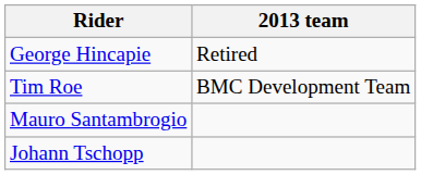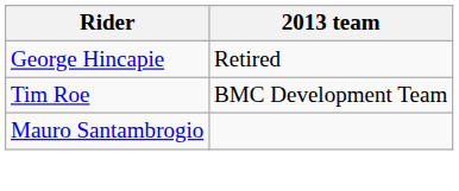 <table class="wikitable">
 <tr>
 <th>Rider</th>
 <th>2013 team</th>
 </tr>
 <tr>
 <td><a href='#'>George Hincapie</a></td>
 <td>Retired</td>
 </tr>
 <tr>
 <td><a href='#'>Tim Roe</a></td>
 <td>BMC Development Team</td>
 </tr>
 <tr>
 <td><a href='#'>Mauro Santambrogio</a></td>
 <td></td>
 </tr>
-<tr>
-<td><a href='#'>Johann Tschopp</a></td>
-<td></td>
-</tr>
 </table>
